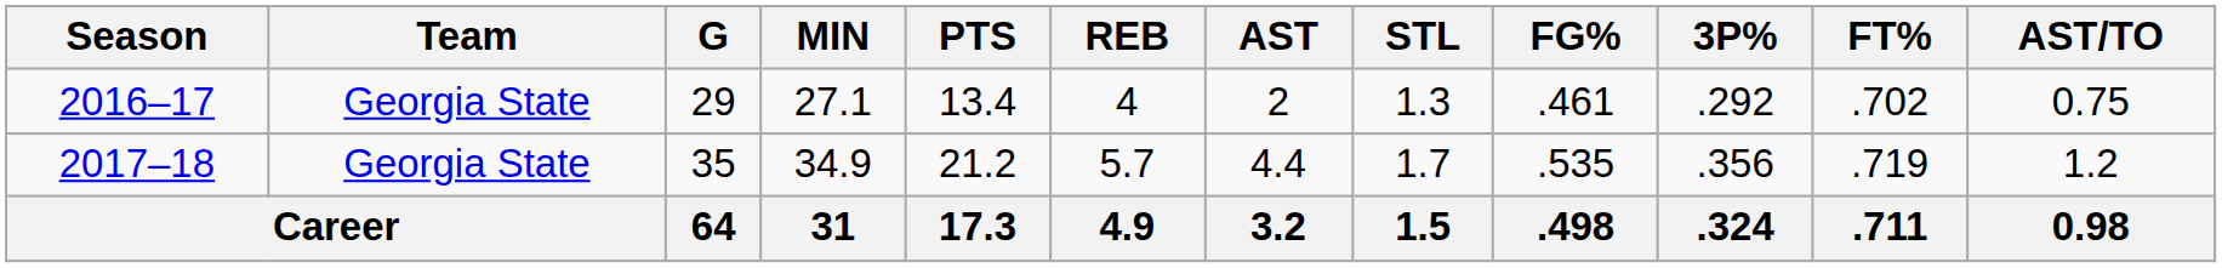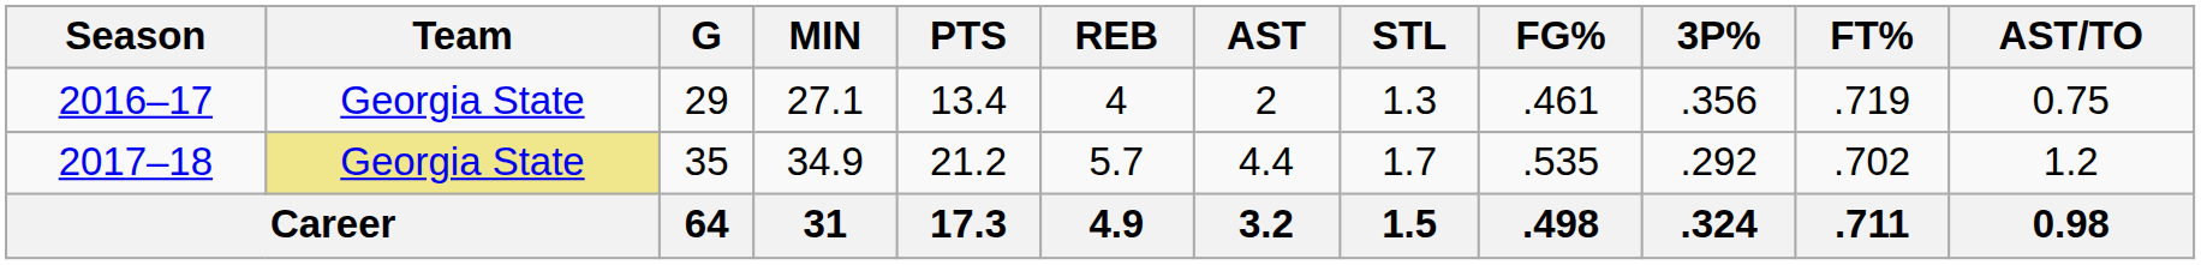 <table class="wikitable" style="text-align: center; width: 70%;">
 <tr>
 <th>Season</th>
 <th>Team</th>
 <th>G</th>
 <th>MIN</th>
 <th>PTS</th>
 <th>REB</th>
 <th>AST</th>
 <th>STL</th>
 <th>FG%</th>
 <th>3P%</th>
 <th>FT%</th>
 <th>AST/TO</th>
 </tr>
 <tr>
 <td><a href='#'>2016–17</a></td>
 <td><a href='#'>Georgia State</a></td>
 <td>29</td>
 <td>27.1</td>
 <td>13.4</td>
 <td>4</td>
 <td>2</td>
 <td>1.3</td>
 <td>.461</td>
-<td>.292</td>
-<td>.702</td>
+<td>.356</td>
+<td>.719</td>
 <td>0.75</td>
 </tr>
 <tr>
 <td><a href='#'>2017–18</a></td>
-<td><a href='#'>Georgia State</a></td>
+<td style="background: khaki;"><a href='#'>Georgia State</a></td>
 <td>35</td>
 <td>34.9</td>
 <td>21.2</td>
 <td>5.7</td>
 <td>4.4</td>
 <td>1.7</td>
 <td>.535</td>
-<td>.356</td>
-<td>.719</td>
+<td>.292</td>
+<td>.702</td>
 <td>1.2</td>
 </tr>
 <tr>
 <th colspan=2>Career</th>
 <th>64</th>
 <th>31</th>
 <th>17.3</th>
 <th>4.9</th>
 <th>3.2</th>
 <th>1.5</th>
 <th>.498</th>
 <th>.324</th>
 <th>.711</th>
 <th>0.98</th>
 </tr>
 </table>
